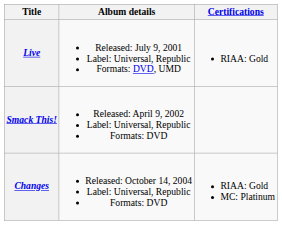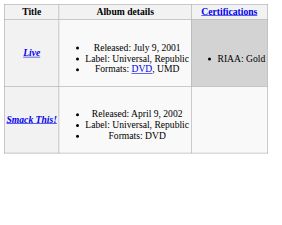 <table class="wikitable plainrowheaders" style="text-align:center;">
 <tr>
 <th scope="col">Title</th>
 <th scope="col">Album details</th>
 <th scope="col"><a href='#'>Certifications</a></th>
 </tr>
 <tr>
 <th scope="row"><em><a href='#'>Live</a></em></th>
 <td><br><ul><li>Released: July 9, 2001</li><li>Label: Universal, Republic</li><li>Formats: <a href='#'>DVD</a>, UMD</li></ul></td>
-<td align="left"><br><ul><li>RIAA: Gold</li></ul></td>
+<td align="left" style="background: lightgrey;"><br><ul><li>RIAA: Gold</li></ul></td>
 </tr>
 <tr>
 <th scope="row"><em><a href='#'>Smack This!</a></em></th>
 <td><br><ul><li>Released: April 9, 2002</li><li>Label: Universal, Republic</li><li>Formats: DVD</li></ul></td>
 <td align="left"></td>
 </tr>
-<tr>
-<th scope="row"><em><a href='#'>Changes</a></em></th>
-<td><br><ul><li>Released: October 14, 2004</li><li>Label: Universal, Republic</li><li>Formats: DVD</li></ul></td>
-<td align="left"><br><ul><li>RIAA: Gold</li><li>MC: Platinum</li></ul></td>
-</tr>
 </table>
